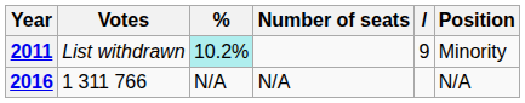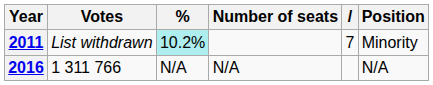 <table class="wikitable">
 <tr>
 <th>Year</th>
 <th><strong>Votes</strong></th>
 <th><strong>%</strong></th>
 <th>Number of seats</th>
 <th>/</th>
 <th>Position</th>
 </tr>
 <tr>
 <th><a href='#'>2011</a></th>
 <td><em>List withdrawn</em></td>
 <td style="background: paleturquoise;">10.2%</td>
 <td></td>
-<td> 9</td>
+<td> 7</td>
 <td>Minority</td>
 </tr>
 <tr>
 <th><a href='#'>2016</a></th>
 <td>1 311 766</td>
 <td>N/A</td>
 <td>N/A</td>
 <td></td>
 <td>N/A</td>
 </tr>
 </table>
